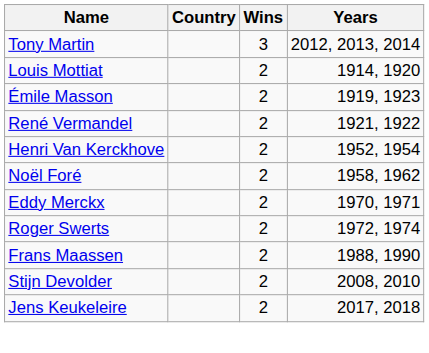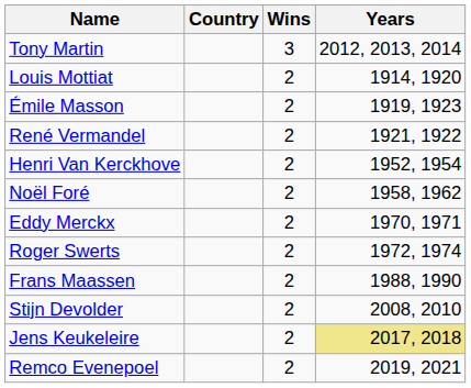 <table class="wikitable">
 <tr>
 <th>Name</th>
 <th>Country</th>
 <th>Wins</th>
 <th>Years</th>
 </tr>
 <tr>
 <td><a href='#'>Tony Martin</a></td>
 <td></td>
 <td align=center>3</td>
 <td align=right>2012, 2013, 2014</td>
 </tr>
 <tr>
 <td><a href='#'>Louis Mottiat</a></td>
 <td></td>
 <td align=center>2</td>
 <td align=right>1914, 1920</td>
 </tr>
 <tr>
 <td><a href='#'>Émile Masson</a></td>
 <td></td>
 <td align=center>2</td>
 <td align=right>1919, 1923</td>
 </tr>
 <tr>
 <td><a href='#'>René Vermandel</a></td>
 <td></td>
 <td align=center>2</td>
 <td align=right>1921, 1922</td>
 </tr>
 <tr>
 <td><a href='#'>Henri Van Kerckhove</a></td>
 <td></td>
 <td align=center>2</td>
 <td align=right>1952, 1954</td>
 </tr>
 <tr>
 <td><a href='#'>Noël Foré</a></td>
 <td></td>
 <td align=center>2</td>
 <td align=right>1958, 1962</td>
 </tr>
 <tr>
 <td><a href='#'>Eddy Merckx</a></td>
 <td></td>
 <td align=center>2</td>
 <td align=right>1970, 1971</td>
 </tr>
 <tr>
 <td><a href='#'>Roger Swerts</a></td>
 <td></td>
 <td align=center>2</td>
 <td align=right>1972, 1974</td>
 </tr>
 <tr>
 <td><a href='#'>Frans Maassen</a></td>
 <td></td>
 <td align=center>2</td>
 <td align=right>1988, 1990</td>
 </tr>
 <tr>
 <td><a href='#'>Stijn Devolder</a></td>
 <td></td>
 <td align=center>2</td>
 <td align=right>2008, 2010</td>
 </tr>
 <tr>
 <td><a href='#'>Jens Keukeleire</a></td>
 <td></td>
 <td align=center>2</td>
-<td align=right>2017, 2018</td>
+<td align=right style="background: khaki;">2017, 2018</td>
+</tr>
+<tr>
+<td><a href='#'>Remco Evenepoel</a></td>
+<td></td>
+<td align=center>2</td>
+<td align=right>2019, 2021</td>
 </tr>
 </table>
